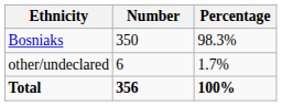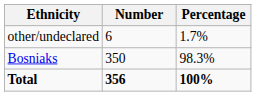 <table class="wikitable">
 <tr>
 <th width="100px">Ethnicity</th>
 <th width="80px">Number</th>
 <th width="80px">Percentage</th>
 </tr>
 <tr>
+<td>other/undeclared</td>
+<td>6</td>
+<td>1.7%</td>
+</tr>
+<tr>
 <td><a href='#'>Bosniaks</a></td>
 <td>350</td>
 <td>98.3%</td>
-</tr>
-<tr>
-<td>other/undeclared</td>
-<td>6</td>
-<td>1.7%</td>
 </tr>
 <tr>
 <td><strong>Total</strong></td>
 <td><strong>356</strong></td>
 <td><strong>100%</strong></td>
 </tr>
 </table>
